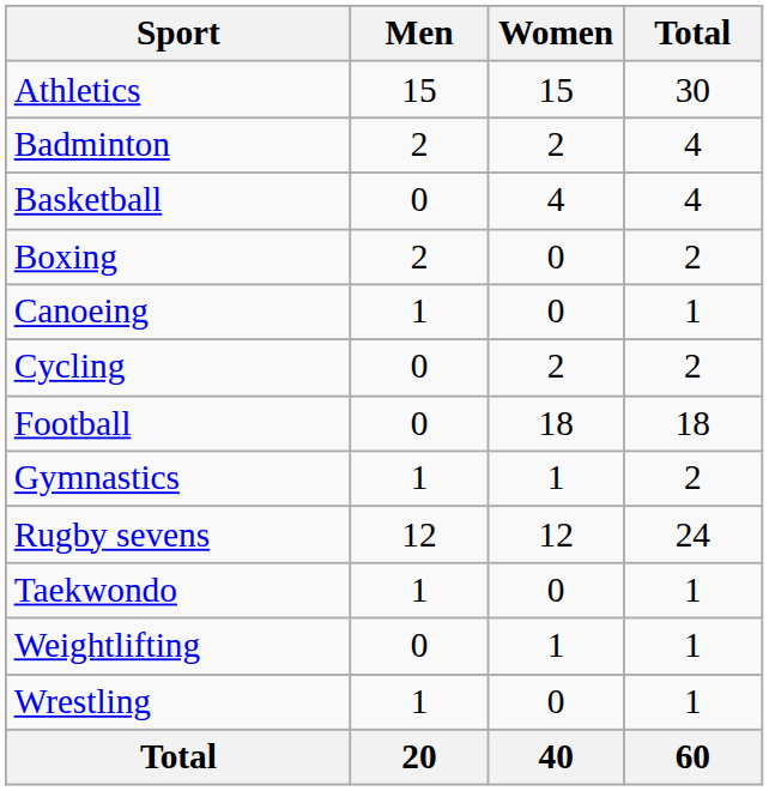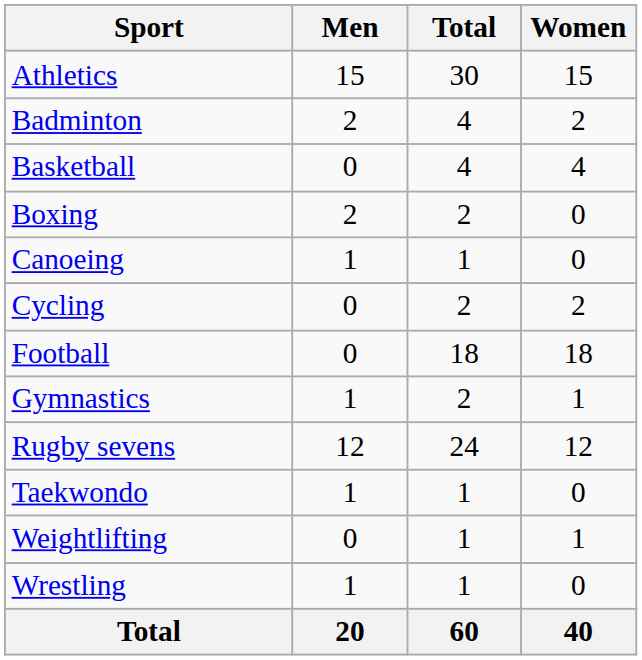 <table class="wikitable sortable" style="text-align:center;">
 <tr>
 <th width=150>Sport</th>
 <th width=55>Men</th>
+<th width=55>Total</th>
 <th width=55>Women</th>
-<th width=55>Total</th>
 </tr>
 <tr>
 <td align=left><a href='#'>Athletics</a></td>
 <td>15</td>
+<td>30</td>
 <td>15</td>
-<td>30</td>
 </tr>
 <tr>
 <td align=left><a href='#'>Badminton</a></td>
 <td>2</td>
+<td>4</td>
 <td>2</td>
-<td>4</td>
 </tr>
 <tr>
 <td align=left><a href='#'>Basketball</a></td>
 <td>0</td>
 <td>4</td>
 <td>4</td>
 </tr>
 <tr>
 <td align=left><a href='#'>Boxing</a></td>
 <td>2</td>
+<td>2</td>
 <td>0</td>
-<td>2</td>
 </tr>
 <tr>
 <td align=left><a href='#'>Canoeing</a></td>
 <td>1</td>
+<td>1</td>
 <td>0</td>
-<td>1</td>
 </tr>
 <tr>
 <td align=left><a href='#'>Cycling</a></td>
 <td>0</td>
 <td>2</td>
 <td>2</td>
 </tr>
 <tr>
 <td align=left><a href='#'>Football</a></td>
 <td>0</td>
 <td>18</td>
 <td>18</td>
 </tr>
 <tr>
 <td align=left><a href='#'>Gymnastics</a></td>
 <td>1</td>
+<td>2</td>
 <td>1</td>
-<td>2</td>
 </tr>
 <tr>
 <td align=left><a href='#'>Rugby sevens</a></td>
 <td>12</td>
+<td>24</td>
 <td>12</td>
-<td>24</td>
 </tr>
 <tr>
 <td align=left><a href='#'>Taekwondo</a></td>
 <td>1</td>
+<td>1</td>
 <td>0</td>
-<td>1</td>
 </tr>
 <tr>
 <td align=left><a href='#'>Weightlifting</a></td>
 <td>0</td>
 <td>1</td>
 <td>1</td>
 </tr>
 <tr>
 <td align=left><a href='#'>Wrestling</a></td>
 <td>1</td>
+<td>1</td>
 <td>0</td>
-<td>1</td>
 </tr>
 <tr>
 <th>Total</th>
 <th>20</th>
+<th>60</th>
 <th>40</th>
-<th>60</th>
 </tr>
 </table>
